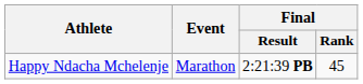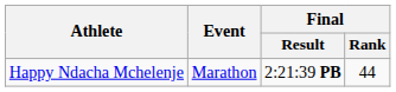 <table class="wikitable" style="font-size:90%">
 <tr>
 <th rowspan="2">Athlete</th>
 <th rowspan="2">Event</th>
 <th colspan="2">Final</th>
 </tr>
 <tr style="font-size:95%">
 <th>Result</th>
 <th>Rank</th>
 </tr>
 <tr style=text-align:center>
 <td style=text-align:left><a href='#'>Happy Ndacha Mchelenje</a></td>
 <td style=text-align:left><a href='#'>Marathon</a></td>
 <td>2:21:39 <strong>PB</strong></td>
-<td>45</td>
+<td>44</td>
 </tr>
 </table>
